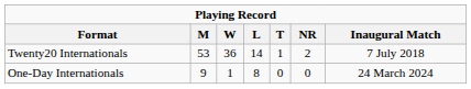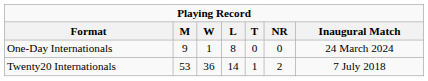 <table class="wikitable" style="text-align: center; width: 600px;">
 <tr>
 <td colspan=7 align="center"><strong>Playing Record</strong></td>
 </tr>
 <tr>
 <th>Format</th>
 <th>M</th>
 <th>W</th>
 <th>L</th>
 <th>T</th>
 <th>NR</th>
 <th>Inaugural Match</th>
 </tr>
 <tr>
+<td align="left">One-Day Internationals</td>
+<td>9</td>
+<td>1</td>
+<td>8</td>
+<td>0</td>
+<td>0</td>
+<td>24 March 2024</td>
+</tr>
+<tr>
 <td align="left">Twenty20 Internationals</td>
 <td>53</td>
 <td>36</td>
 <td>14</td>
 <td>1</td>
 <td>2</td>
 <td>7 July 2018</td>
 </tr>
-<tr>
-<td align="left">One-Day Internationals</td>
-<td>9</td>
-<td>1</td>
-<td>8</td>
-<td>0</td>
-<td>0</td>
-<td>24 March 2024</td>
-</tr>
 </table>
